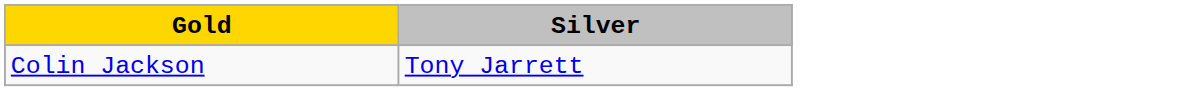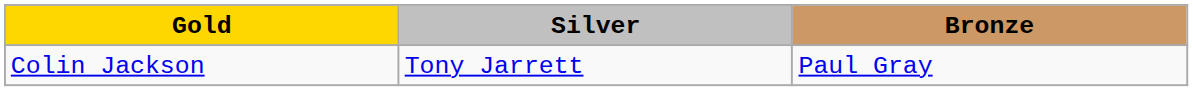 <table class="wikitable" style="text-align:left">
 <tr align="center">
 <td width=200 bgcolor=gold><strong>Gold</strong></td>
 <td width=200 bgcolor=silver><strong>Silver</strong></td>
+<td width=200 bgcolor=CC9966><strong>Bronze</strong></td>
 </tr>
 <tr>
 <td><a href='#'>Colin Jackson</a><br><em></em></td>
 <td><a href='#'>Tony Jarrett</a><br><em></em></td>
+<td><a href='#'>Paul Gray</a><br><em></em></td>
 </tr>
 </table>
